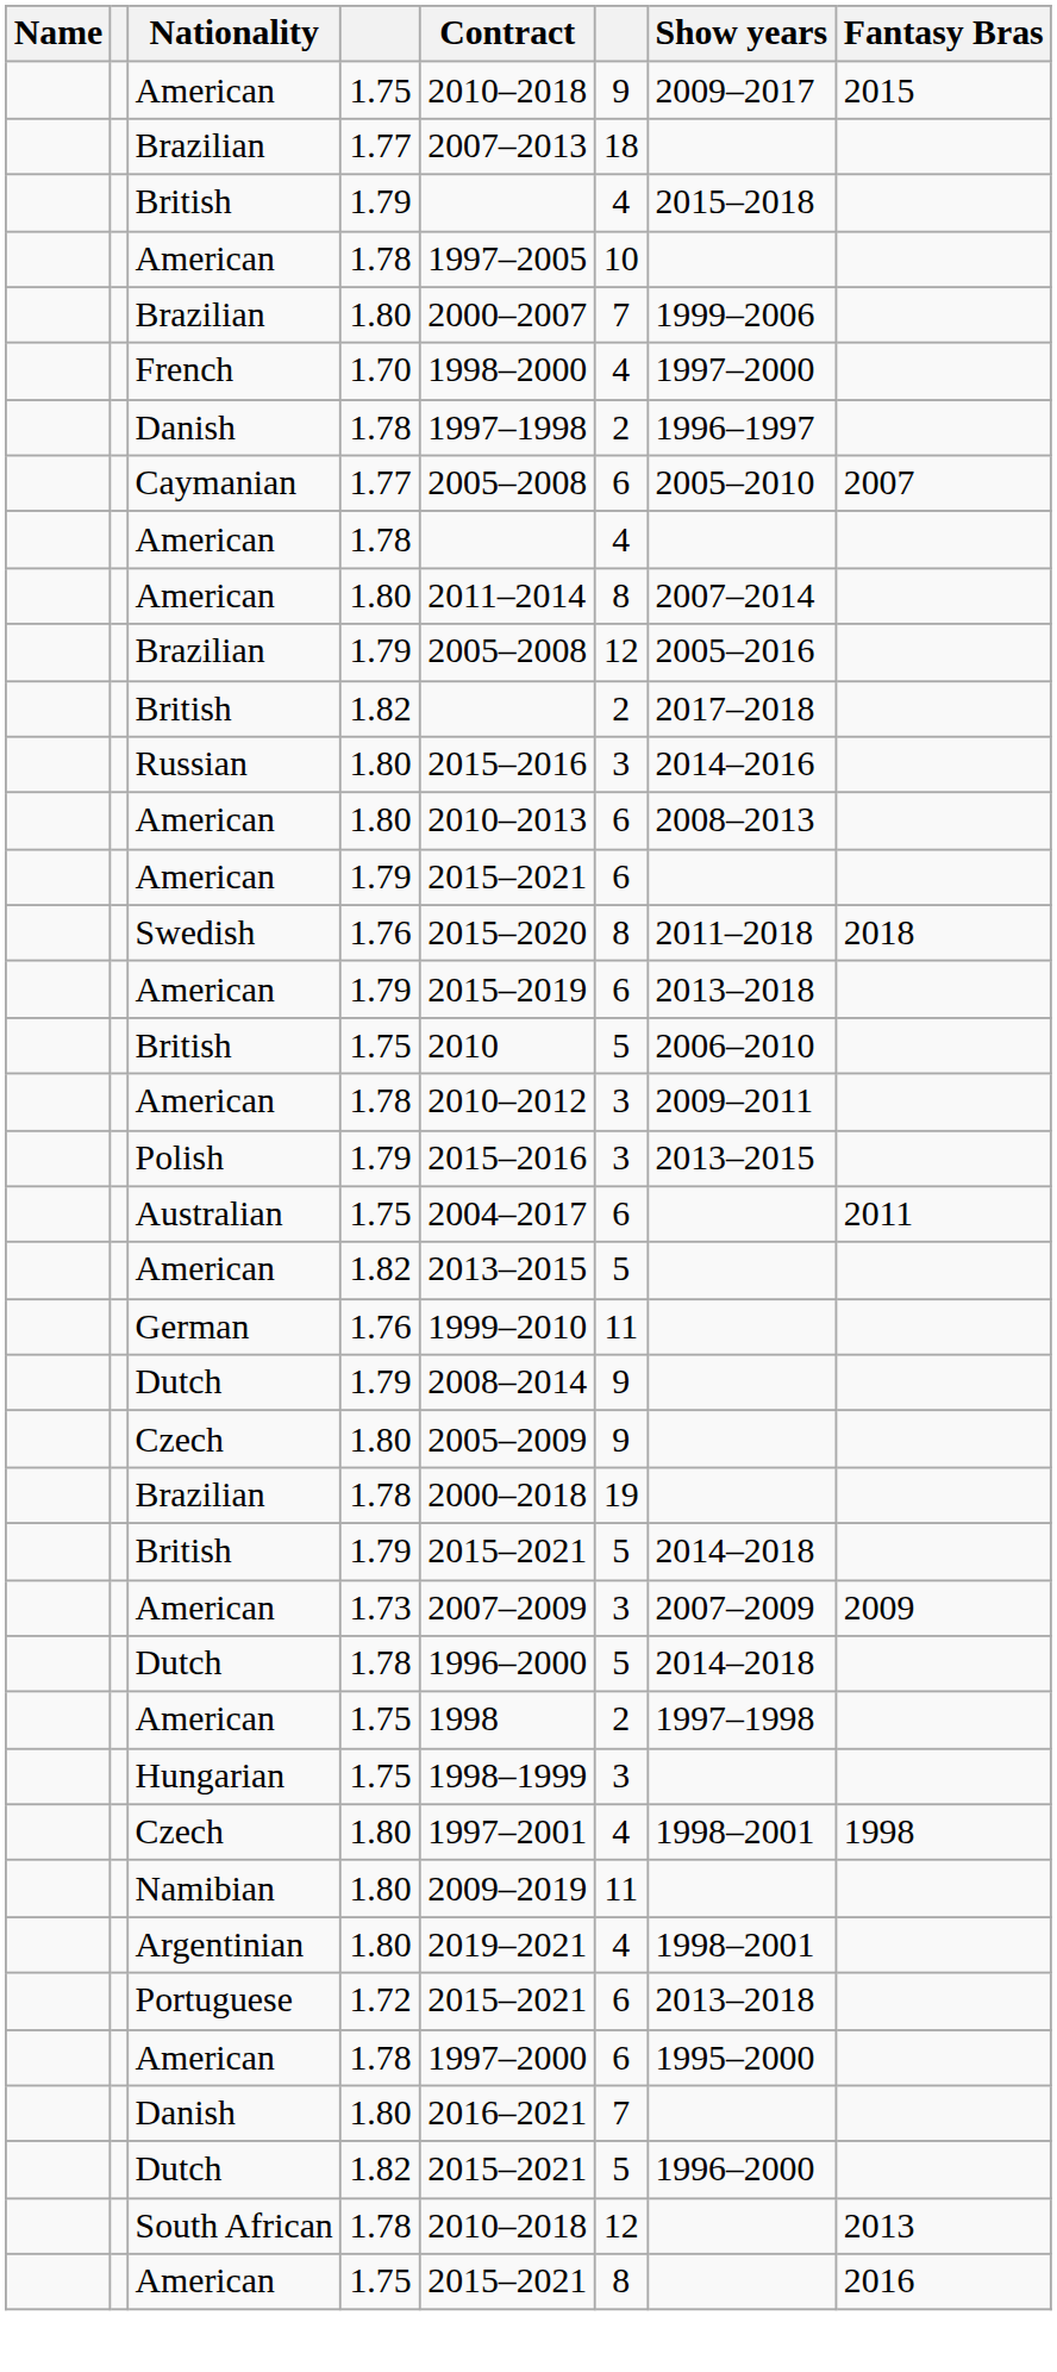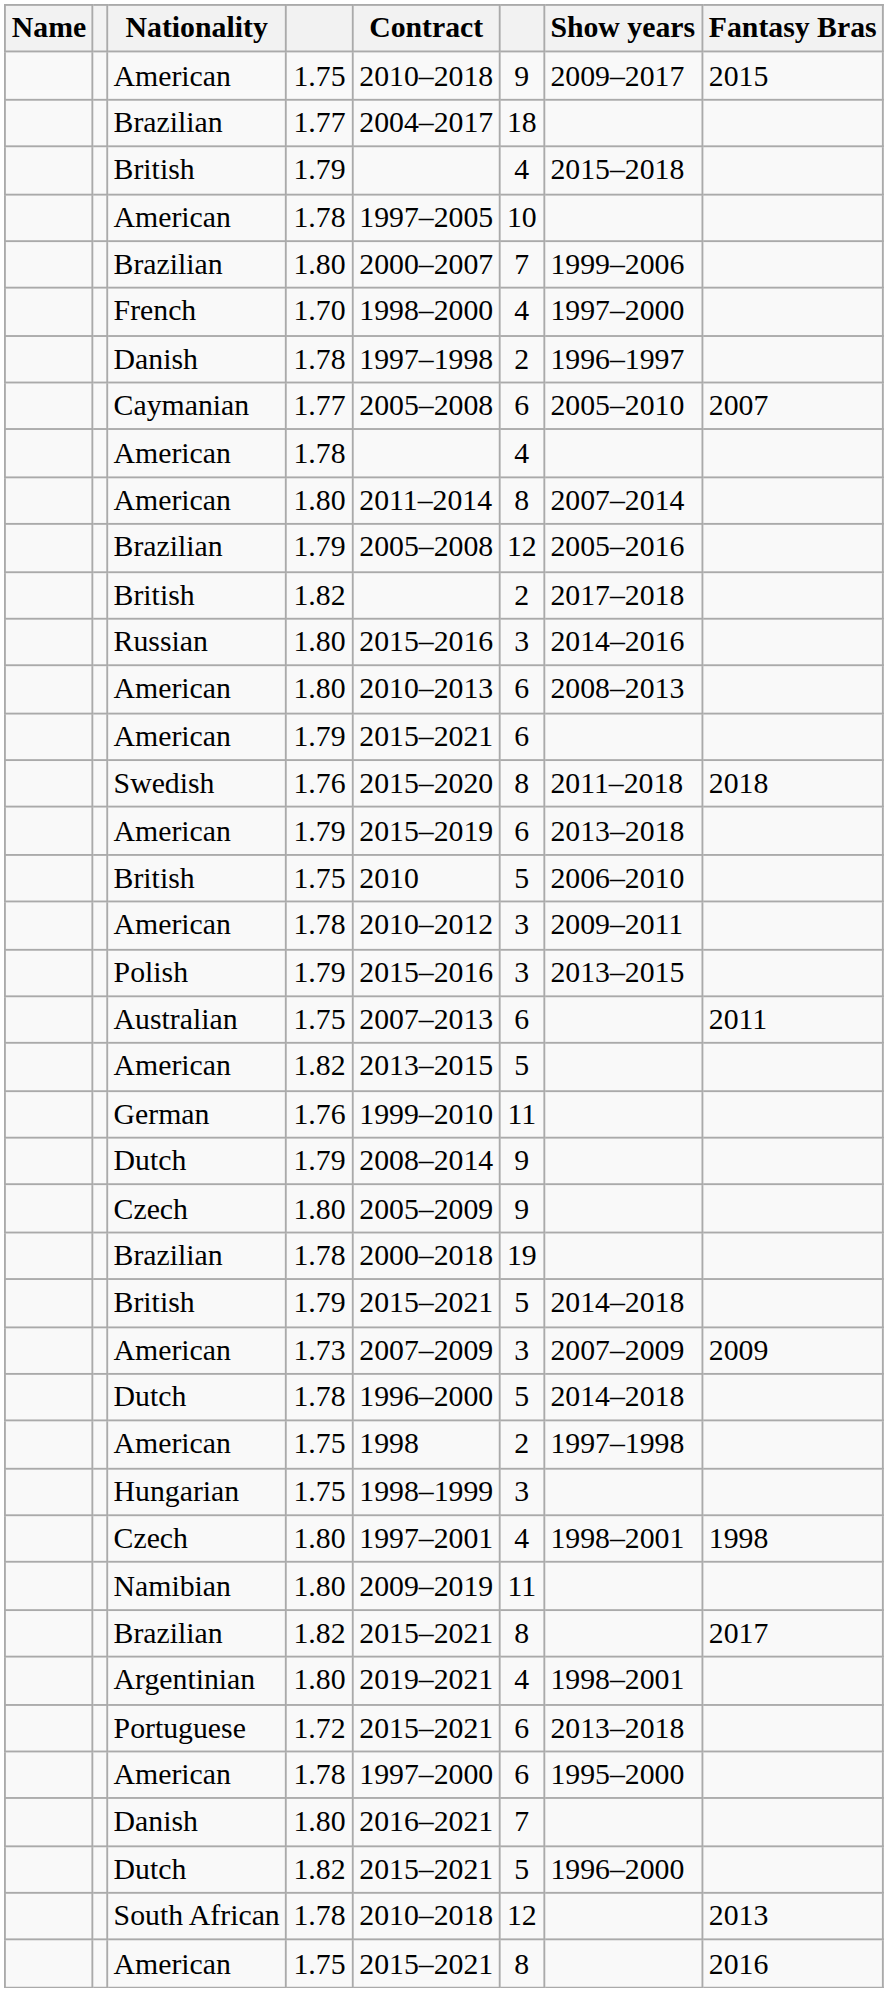 <table class="wikitable sortable sort-under-center sticky-header">
 <tr>
 <th>Name</th>
 <th></th>
 <th>Nationality</th>
 <th></th>
 <th>Contract</th>
 <th></th>
 <th>Show years</th>
 <th>Fantasy Bras</th>
 </tr>
 <tr>
 <td></td>
 <td align=center></td>
 <td> American</td>
 <td align=center>1.75</td>
 <td>2010–2018</td>
 <td align=center>9</td>
 <td>2009–2017</td>
 <td>2015</td>
 </tr>
 <tr>
 <td></td>
 <td align=center></td>
 <td> Brazilian</td>
 <td align=center>1.77</td>
-<td>2007–2013</td>
+<td>2004–2017</td>
 <td style="text-align:center;">18</td>
 <td></td>
 <td></td>
 </tr>
 <tr>
 <td></td>
 <td align=center></td>
 <td> British</td>
 <td align=center>1.79</td>
 <td></td>
 <td style="text-align:center;">4</td>
 <td>2015–2018</td>
 <td></td>
 </tr>
 <tr>
 <td></td>
 <td align=center></td>
 <td> American</td>
 <td align=center>1.78</td>
 <td>1997–2005</td>
 <td style="text-align:center;">10</td>
 <td></td>
 <td></td>
 </tr>
 <tr>
 <td></td>
 <td align=center></td>
 <td> Brazilian</td>
 <td align=center>1.80</td>
 <td>2000–2007</td>
 <td style="text-align:center;">7</td>
 <td>1999–2006</td>
 <td></td>
 </tr>
 <tr>
 <td></td>
 <td align=center></td>
 <td> French</td>
 <td align=center>1.70</td>
 <td>1998–2000</td>
 <td style="text-align:center;">4</td>
 <td>1997–2000</td>
 <td></td>
 </tr>
 <tr>
 <td></td>
 <td align=center></td>
 <td> Danish</td>
 <td align=center>1.78</td>
 <td>1997–1998</td>
 <td style="text-align:center;">2</td>
 <td>1996–1997</td>
 <td></td>
 </tr>
 <tr>
 <td></td>
 <td align=center></td>
 <td> Caymanian</td>
 <td align=center>1.77</td>
 <td>2005–2008</td>
 <td style="text-align:center;">6</td>
 <td>2005–2010</td>
 <td>2007</td>
 </tr>
 <tr>
 <td></td>
 <td align=center></td>
 <td> American</td>
 <td align=center>1.78</td>
 <td></td>
 <td style="text-align:center;">4</td>
 <td></td>
 <td></td>
 </tr>
 <tr>
 <td></td>
 <td align=center></td>
 <td> American</td>
 <td align=center>1.80</td>
 <td>2011–2014</td>
 <td style="text-align:center;">8</td>
 <td>2007–2014</td>
 <td></td>
 </tr>
 <tr>
 <td></td>
 <td align=center></td>
 <td> Brazilian</td>
 <td align=center>1.79</td>
 <td>2005–2008</td>
 <td style="text-align:center;">12</td>
 <td>2005–2016</td>
 <td></td>
 </tr>
 <tr>
 <td></td>
 <td align=center></td>
 <td> British</td>
 <td align=center>1.82</td>
 <td></td>
 <td style="text-align:center;">2</td>
 <td>2017–2018</td>
 <td></td>
 </tr>
 <tr>
 <td></td>
 <td align=center></td>
 <td> Russian</td>
 <td align=center>1.80</td>
 <td>2015–2016</td>
 <td style="text-align:center;">3</td>
 <td>2014–2016</td>
 <td></td>
 </tr>
 <tr>
 <td></td>
 <td align=center></td>
 <td> American</td>
 <td align=center>1.80</td>
 <td>2010–2013</td>
 <td style="text-align:center;">6</td>
 <td>2008–2013</td>
 <td></td>
 </tr>
 <tr>
 <td></td>
 <td align=center></td>
 <td> American</td>
 <td align=center>1.79</td>
 <td>2015–2021</td>
 <td style="text-align:center;">6</td>
 <td></td>
 <td></td>
 </tr>
 <tr>
 <td></td>
 <td align=center></td>
 <td> Swedish</td>
 <td align=center>1.76</td>
 <td>2015–2020</td>
 <td style="text-align:center;">8</td>
 <td>2011–2018</td>
 <td>2018</td>
 </tr>
 <tr>
 <td></td>
 <td align=center></td>
 <td> American</td>
 <td align=center>1.79</td>
 <td>2015–2019</td>
 <td style="text-align:center;">6</td>
 <td>2013–2018</td>
 <td></td>
 </tr>
 <tr>
 <td></td>
 <td align=center></td>
 <td> British</td>
 <td align=center>1.75</td>
 <td>2010</td>
 <td style="text-align:center;">5</td>
 <td>2006–2010</td>
 <td></td>
 </tr>
 <tr>
 <td></td>
 <td align=center></td>
 <td> American</td>
 <td align=center>1.78</td>
 <td>2010–2012</td>
 <td style="text-align:center;">3</td>
 <td>2009–2011</td>
 <td></td>
 </tr>
 <tr>
 <td></td>
 <td align=center></td>
 <td> Polish</td>
 <td align=center>1.79</td>
 <td>2015–2016</td>
 <td style="text-align:center;">3</td>
 <td>2013–2015</td>
 <td></td>
 </tr>
 <tr>
 <td></td>
 <td align=center></td>
 <td> Australian</td>
 <td align=center>1.75</td>
-<td>2004–2017</td>
+<td>2007–2013</td>
 <td style="text-align:center;">6</td>
 <td></td>
 <td>2011</td>
 </tr>
 <tr>
 <td></td>
 <td align=center></td>
 <td> American</td>
 <td align=center>1.82</td>
 <td>2013–2015</td>
 <td style="text-align:center;">5</td>
 <td></td>
 <td></td>
 </tr>
 <tr>
 <td></td>
 <td align=center></td>
 <td> German</td>
 <td align=center>1.76</td>
 <td>1999–2010</td>
 <td style="text-align:center;">11</td>
 <td></td>
 <td></td>
 </tr>
 <tr>
 <td></td>
 <td align=center></td>
 <td> Dutch</td>
 <td align=center>1.79</td>
 <td>2008–2014</td>
 <td style="text-align:center;">9</td>
 <td></td>
 <td></td>
 </tr>
 <tr>
 <td></td>
 <td align=center></td>
 <td> Czech</td>
 <td align=center>1.80</td>
 <td>2005–2009</td>
 <td style="text-align:center;">9</td>
 <td></td>
 <td></td>
 </tr>
 <tr>
 <td></td>
 <td align=center></td>
 <td> Brazilian</td>
 <td align=center>1.78</td>
 <td>2000–2018</td>
 <td style="text-align:center;">19</td>
 <td></td>
 <td></td>
 </tr>
 <tr>
 <td></td>
 <td align=center></td>
 <td> British</td>
 <td align=center>1.79</td>
 <td>2015–2021</td>
 <td style="text-align:center;">5</td>
 <td>2014–2018</td>
 <td></td>
 </tr>
 <tr>
 <td></td>
 <td align=center></td>
 <td> American</td>
 <td align=center>1.73</td>
 <td>2007–2009</td>
 <td style="text-align:center;">3</td>
 <td>2007–2009</td>
 <td>2009</td>
 </tr>
 <tr>
 <td></td>
 <td align=center></td>
 <td> Dutch</td>
 <td align=center>1.78</td>
 <td>1996–2000</td>
 <td style="text-align:center;">5</td>
 <td>2014–2018</td>
 <td></td>
 </tr>
 <tr>
 <td></td>
 <td align=center></td>
 <td> American</td>
 <td align=center>1.75</td>
 <td>1998</td>
 <td style="text-align:center;">2</td>
 <td>1997–1998</td>
 <td></td>
 </tr>
 <tr>
 <td></td>
 <td align=center></td>
 <td> Hungarian</td>
 <td align=center>1.75</td>
 <td>1998–1999</td>
 <td style="text-align:center;">3</td>
 <td></td>
 <td></td>
 </tr>
 <tr>
 <td></td>
 <td align=center></td>
 <td> Czech</td>
 <td align=center>1.80</td>
 <td>1997–2001</td>
 <td style="text-align:center;">4</td>
 <td>1998–2001</td>
 <td>1998</td>
 </tr>
 <tr>
 <td></td>
 <td align=center></td>
 <td> Namibian</td>
 <td align=center>1.80</td>
 <td>2009–2019</td>
 <td style="text-align:center;">11</td>
 <td></td>
 <td></td>
 </tr>
 <tr>
 <td></td>
 <td align=center></td>
+<td> Brazilian</td>
+<td align=center>1.82</td>
+<td>2015–2021</td>
+<td style="text-align:center;">8</td>
+<td></td>
+<td>2017</td>
+</tr>
+<tr>
+<td></td>
+<td align=center></td>
 <td> Argentinian</td>
 <td align=center>1.80</td>
 <td>2019–2021</td>
 <td style="text-align:center;">4</td>
 <td>1998–2001</td>
 <td></td>
 </tr>
 <tr>
 <td></td>
 <td align=center></td>
 <td> Portuguese</td>
 <td align=center>1.72</td>
 <td>2015–2021</td>
 <td style="text-align:center;">6</td>
 <td>2013–2018</td>
 <td></td>
 </tr>
 <tr>
 <td></td>
 <td align=center></td>
 <td> American</td>
 <td align=center>1.78</td>
 <td>1997–2000</td>
 <td style="text-align:center;">6</td>
 <td>1995–2000</td>
 <td></td>
 </tr>
 <tr>
 <td></td>
 <td align=center></td>
 <td> Danish</td>
 <td align=center>1.80</td>
 <td>2016–2021</td>
 <td style="text-align:center;">7</td>
 <td></td>
 <td></td>
 </tr>
 <tr>
 <td></td>
 <td align=center></td>
 <td> Dutch</td>
 <td align=center>1.82</td>
 <td>2015–2021</td>
 <td style="text-align:center;">5</td>
 <td>1996–2000</td>
 <td></td>
 </tr>
 <tr>
 <td></td>
 <td align=center></td>
 <td> South African</td>
 <td align=center>1.78</td>
 <td>2010–2018</td>
 <td style="text-align:center;">12</td>
 <td></td>
 <td>2013</td>
 </tr>
 <tr>
 <td></td>
 <td align=center></td>
 <td> American</td>
 <td align=center>1.75</td>
 <td>2015–2021</td>
 <td style="text-align:center;">8</td>
 <td></td>
 <td>2016</td>
 </tr>
 </table>
